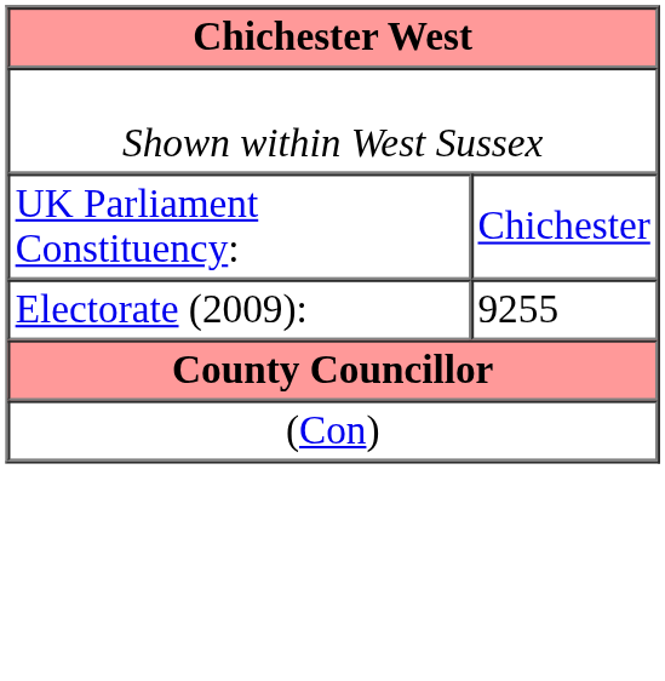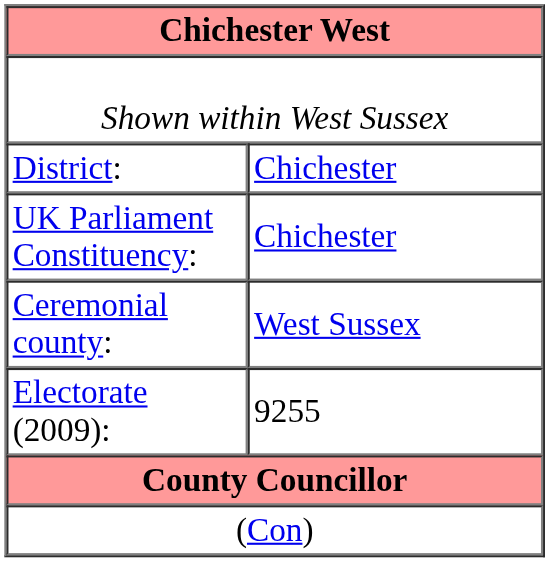 <table class="vcard" border=1 cellpadding=2 cellspacing=0 align=right width=260 style=margin-left:0.5em;>
 <tr>
 <th class="fn org" colspan=2 align=center bgcolor="#ff9999"><strong>Chichester West</strong></th>
 </tr>
 <tr>
 <td colspan=2 align=center><br><em>Shown within West Sussex</em></td>
 </tr>
 <tr class="note">
+<td width="45%"><a href='#'>District</a>:</td>
+<td><a href='#'>Chichester</a></td>
+</tr>
+<tr class="note">
 <td><a href='#'>UK Parliament Constituency</a>:</td>
 <td><a href='#'>Chichester</a></td>
+</tr>
+<tr class="note">
+<td><a href='#'>Ceremonial county</a>:</td>
+<td><a href='#'>West Sussex</a></td>
 </tr>
 <tr class="note">
 <td><a href='#'>Electorate</a> (2009):</td>
 <td>9255</td>
 </tr>
 <tr>
 <th colspan=2 align=center bgcolor="#ff9999">County Councillor</th>
 </tr>
 <tr>
 <td colspan=2 align=center> (<a href='#'>Con</a>)</td>
 </tr>
 </table>
